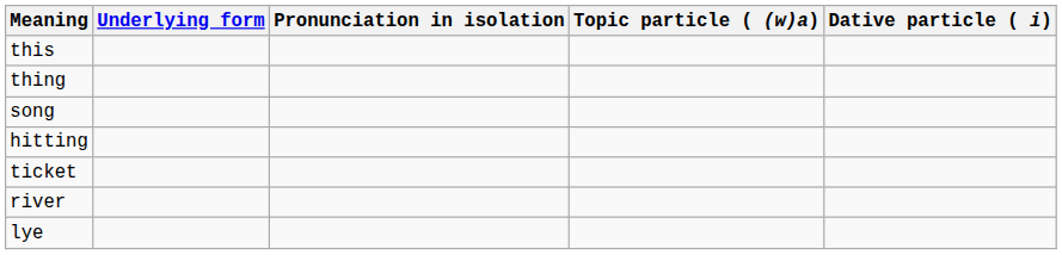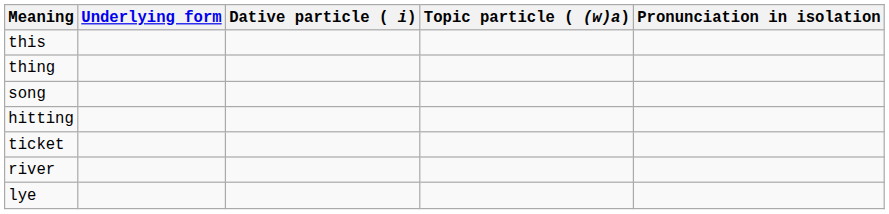 <table class="wikitable">
 <tr>
 <th>Meaning</th>
 <th><a href='#'>Underlying form</a></th>
+<th>Dative particle ( <em>i</em>)</th>
+<th>Topic particle ( <em>(w)a</em>)</th>
 <th>Pronunciation in isolation</th>
-<th>Topic particle ( <em>(w)a</em>)</th>
-<th>Dative particle ( <em>i</em>)</th>
 </tr>
 <tr>
 <td>this</td>
 <td></td>
 <td></td>
 <td></td>
 <td></td>
 </tr>
 <tr>
 <td>thing</td>
 <td></td>
 <td></td>
 <td></td>
 <td></td>
 </tr>
 <tr>
 <td>song</td>
 <td></td>
 <td></td>
 <td></td>
 <td></td>
 </tr>
 <tr>
 <td>hitting</td>
 <td></td>
 <td></td>
 <td></td>
 <td></td>
 </tr>
 <tr>
 <td>ticket</td>
 <td></td>
 <td></td>
 <td></td>
 <td></td>
 </tr>
 <tr>
 <td>river</td>
 <td></td>
 <td></td>
 <td></td>
 <td></td>
 </tr>
 <tr>
 <td>lye</td>
 <td></td>
 <td></td>
 <td></td>
 <td></td>
 </tr>
 </table>
